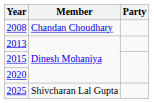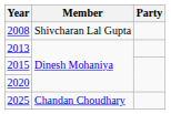 <table class="wikitable">
 <tr>
 <th>Year</th>
 <th>Member</th>
 <th colspan="2">Party</th>
 </tr>
 <tr>
 <td><a href='#'>2008</a></td>
-<td><a href='#'>Chandan Choudhary</a></td>
+<td>Shivcharan Lal Gupta</td>
 <td></td>
 </tr>
 <tr>
 <td><a href='#'>2013</a></td>
 <td rowspan="3"><a href='#'>Dinesh Mohaniya</a></td>
 <td></td>
 </tr>
 <tr>
 <td><a href='#'>2015</a></td>
 </tr>
 <tr>
 <td><a href='#'>2020</a></td>
 </tr>
 <tr>
 <td><a href='#'>2025</a></td>
-<td>Shivcharan Lal Gupta</td>
+<td><a href='#'>Chandan Choudhary</a></td>
 <td></td>
 </tr>
 </table>
